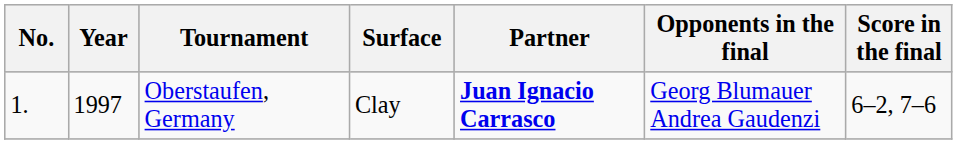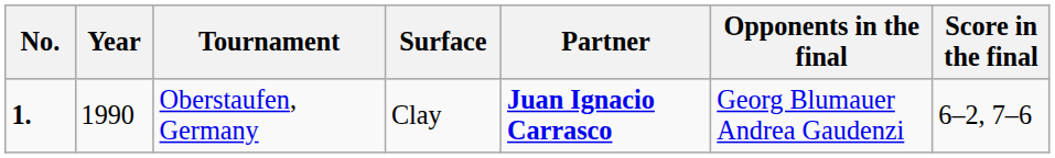 <table class="sortable wikitable" style=font-size:97%>
 <tr>
 <th width=50>No.</th>
 <th width=50>Year</th>
 <th width=200>Tournament</th>
 <th width=75>Surface</th>
 <th width=200>Partner</th>
 <th width=200>Opponents in the final</th>
 <th width=100>Score in the final</th>
 </tr>
 <tr>
-<td>1.</td>
-<td>1997</td>
+<td><strong>1.</strong></td>
+<td>1990</td>
 <td> <a href='#'>Oberstaufen</a>, <a href='#'>Germany</a></td>
 <td>Clay</td>
 <td><strong> <a href='#'>Juan Ignacio Carrasco</a></strong></td>
 <td> <a href='#'>Georg Blumauer</a><br> <a href='#'>Andrea Gaudenzi</a></td>
 <td>6–2, 7–6</td>
 </tr>
 </table>
